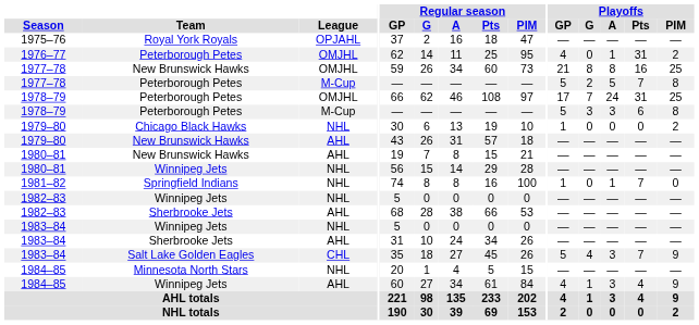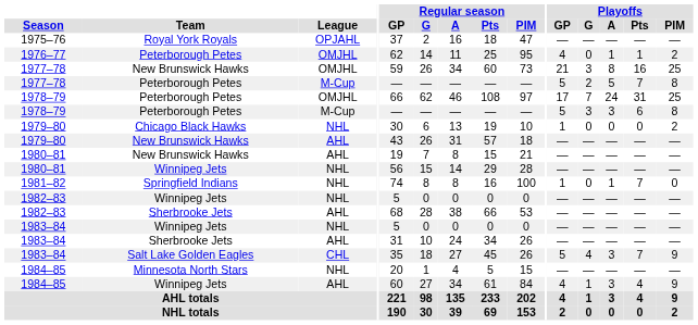 <table border="0" cellpadding="1" cellspacing="0" style="text-align:center; width:60em">
 <tr bgcolor="#e0e0e0">
 <th colspan="3" bgcolor="#ffffff"></th>
 <th rowspan="100" bgcolor="#ffffff"></th>
 <th colspan="5"><a href='#'>Regular season</a></th>
 <th rowspan="100" bgcolor="#ffffff"></th>
 <th colspan="5"><a href='#'>Playoffs</a></th>
 </tr>
 <tr bgcolor="#e0e0e0">
 <th><a href='#'>Season</a></th>
 <th>Team</th>
 <th>League</th>
 <th>GP</th>
 <th><a href='#'>G</a></th>
 <th><a href='#'>A</a></th>
 <th><a href='#'>Pts</a></th>
 <th><a href='#'>PIM</a></th>
 <th>GP</th>
 <th>G</th>
 <th>A</th>
 <th>Pts</th>
 <th>PIM</th>
 </tr>
 <tr>
 <td>1975–76</td>
 <td><a href='#'>Royal York Royals</a></td>
 <td><a href='#'>OPJAHL</a></td>
 <td>37</td>
 <td>2</td>
 <td>16</td>
 <td>18</td>
 <td>47</td>
 <td>—</td>
 <td>—</td>
 <td>—</td>
 <td>—</td>
 <td>—</td>
 </tr>
 <tr bgcolor="#f0f0f0">
 <td><a href='#'>1976–77</a></td>
 <td><a href='#'>Peterborough Petes</a></td>
 <td><a href='#'>OMJHL</a></td>
 <td>62</td>
 <td>14</td>
 <td>11</td>
 <td>25</td>
 <td>95</td>
 <td>4</td>
 <td>0</td>
 <td>1</td>
-<td>31</td>
+<td>1</td>
 <td>2</td>
 </tr>
 <tr>
 <td><a href='#'>1977–78</a></td>
 <td>New Brunswick Hawks</td>
 <td>OMJHL</td>
 <td>59</td>
 <td>26</td>
 <td>34</td>
 <td>60</td>
 <td>73</td>
 <td>21</td>
-<td>8</td>
+<td>3</td>
 <td>8</td>
 <td>16</td>
 <td>25</td>
 </tr>
 <tr bgcolor="#f0f0f0">
 <td><a href='#'>1977–78</a></td>
 <td>Peterborough Petes</td>
 <td><a href='#'>M-Cup</a></td>
 <td>—</td>
 <td>—</td>
 <td>—</td>
 <td>—</td>
 <td>—</td>
 <td>5</td>
 <td>2</td>
 <td>5</td>
 <td>7</td>
 <td>8</td>
 </tr>
 <tr>
 <td><a href='#'>1978–79</a></td>
 <td>Peterborough Petes</td>
 <td>OMJHL</td>
 <td>66</td>
 <td>62</td>
 <td>46</td>
 <td>108</td>
 <td>97</td>
 <td>17</td>
 <td>7</td>
 <td>24</td>
 <td>31</td>
 <td>25</td>
 </tr>
 <tr bgcolor="#f0f0f0">
 <td><a href='#'>1978–79</a></td>
 <td>Peterborough Petes</td>
 <td>M-Cup</td>
 <td>—</td>
 <td>—</td>
 <td>—</td>
 <td>—</td>
 <td>—</td>
 <td>5</td>
 <td>3</td>
 <td>3</td>
 <td>6</td>
 <td>8</td>
 </tr>
 <tr>
 <td><a href='#'>1979–80</a></td>
 <td><a href='#'>Chicago Black Hawks</a></td>
 <td><a href='#'>NHL</a></td>
 <td>30</td>
 <td>6</td>
 <td>13</td>
 <td>19</td>
 <td>10</td>
 <td>1</td>
 <td>0</td>
 <td>0</td>
 <td>0</td>
 <td>2</td>
 </tr>
 <tr bgcolor="#f0f0f0">
 <td><a href='#'>1979–80</a></td>
 <td><a href='#'>New Brunswick Hawks</a></td>
 <td><a href='#'>AHL</a></td>
 <td>43</td>
 <td>26</td>
 <td>31</td>
 <td>57</td>
 <td>18</td>
 <td>—</td>
 <td>—</td>
 <td>—</td>
 <td>—</td>
 <td>—</td>
 </tr>
 <tr>
 <td><a href='#'>1980–81</a></td>
 <td>New Brunswick Hawks</td>
 <td>AHL</td>
 <td>19</td>
 <td>7</td>
 <td>8</td>
 <td>15</td>
 <td>21</td>
 <td>—</td>
 <td>—</td>
 <td>—</td>
 <td>—</td>
 <td>—</td>
 </tr>
 <tr bgcolor="#f0f0f0">
 <td><a href='#'>1980–81</a></td>
 <td><a href='#'>Winnipeg Jets</a></td>
 <td>NHL</td>
 <td>56</td>
 <td>15</td>
 <td>14</td>
 <td>29</td>
 <td>28</td>
 <td>—</td>
 <td>—</td>
 <td>—</td>
 <td>—</td>
 <td>—</td>
 </tr>
 <tr>
 <td><a href='#'>1981–82</a></td>
 <td><a href='#'>Springfield Indians</a></td>
 <td>NHL</td>
 <td>74</td>
 <td>8</td>
 <td>8</td>
 <td>16</td>
 <td>100</td>
 <td>1</td>
 <td>0</td>
 <td>1</td>
 <td>7</td>
 <td>0</td>
 </tr>
 <tr bgcolor="#f0f0f0">
 <td><a href='#'>1982–83</a></td>
 <td>Winnipeg Jets</td>
 <td>NHL</td>
 <td>5</td>
 <td>0</td>
 <td>0</td>
 <td>0</td>
 <td>0</td>
 <td>—</td>
 <td>—</td>
 <td>—</td>
 <td>—</td>
 <td>—</td>
 </tr>
 <tr>
 <td><a href='#'>1982–83</a></td>
 <td><a href='#'>Sherbrooke Jets</a></td>
 <td>AHL</td>
 <td>68</td>
 <td>28</td>
 <td>38</td>
 <td>66</td>
 <td>53</td>
 <td>—</td>
 <td>—</td>
 <td>—</td>
 <td>—</td>
 <td>—</td>
 </tr>
 <tr bgcolor="#f0f0f0">
 <td><a href='#'>1983–84</a></td>
 <td>Winnipeg Jets</td>
 <td>NHL</td>
 <td>5</td>
 <td>0</td>
 <td>0</td>
 <td>0</td>
 <td>0</td>
 <td>—</td>
 <td>—</td>
 <td>—</td>
 <td>—</td>
 <td>—</td>
 </tr>
 <tr>
 <td><a href='#'>1983–84</a></td>
 <td>Sherbrooke Jets</td>
 <td>AHL</td>
 <td>31</td>
 <td>10</td>
 <td>24</td>
 <td>34</td>
 <td>26</td>
 <td>—</td>
 <td>—</td>
 <td>—</td>
 <td>—</td>
 <td>—</td>
 </tr>
 <tr bgcolor="#f0f0f0">
 <td><a href='#'>1983–84</a></td>
 <td><a href='#'>Salt Lake Golden Eagles</a></td>
 <td><a href='#'>CHL</a></td>
 <td>35</td>
 <td>18</td>
 <td>27</td>
 <td>45</td>
 <td>26</td>
 <td>5</td>
 <td>4</td>
 <td>3</td>
 <td>7</td>
 <td>9</td>
 </tr>
 <tr>
 <td><a href='#'>1984–85</a></td>
 <td><a href='#'>Minnesota North Stars</a></td>
 <td>NHL</td>
 <td>20</td>
 <td>1</td>
 <td>4</td>
 <td>5</td>
 <td>15</td>
 <td>—</td>
 <td>—</td>
 <td>—</td>
 <td>—</td>
 <td>—</td>
 </tr>
 <tr bgcolor="#f0f0f0">
 <td><a href='#'>1984–85</a></td>
 <td>Winnipeg Jets</td>
 <td>AHL</td>
 <td>60</td>
 <td>27</td>
 <td>34</td>
 <td>61</td>
 <td>84</td>
 <td>4</td>
 <td>1</td>
 <td>3</td>
 <td>4</td>
 <td>9</td>
 </tr>
 <tr bgcolor="#e0e0e0">
 <th colspan="3">AHL totals</th>
 <th>221</th>
 <th>98</th>
 <th>135</th>
 <th>233</th>
 <th>202</th>
 <th>4</th>
 <th>1</th>
 <th>3</th>
 <th>4</th>
 <th>9</th>
 </tr>
 <tr bgcolor="#e0e0e0">
 <th colspan="3">NHL totals</th>
 <th>190</th>
 <th>30</th>
 <th>39</th>
 <th>69</th>
 <th>153</th>
 <th>2</th>
 <th>0</th>
 <th>0</th>
 <th>0</th>
 <th>2</th>
 </tr>
 </table>
